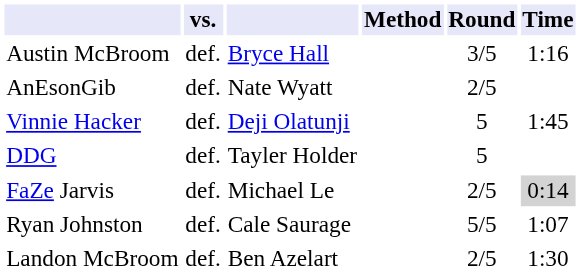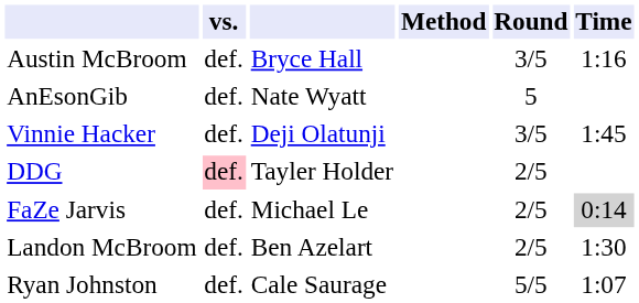 <table class="sortable toccolours" style="font-size: 85%;">
 <tr>
 <th style="background:#e6e8fa; color:#000; text-align:center;"></th>
 <th style="background:#e6e8fa; color:#000; text-align:center;">vs.</th>
 <th style="background:#e6e8fa; color:#000; text-align:center;"></th>
 <th style="background:#e6e8fa; color:#000; text-align:center;">Method</th>
 <th style="background:#e6e8fa; color:#000; text-align:center;">Round</th>
 <th style="background:#e6e8fa; color:#000; text-align:center;">Time</th>
 </tr>
 <tr>
 <td>Austin McBroom </td>
 <td>def.</td>
 <td><a href='#'>Bryce Hall</a> </td>
 <td align="center"></td>
 <td align="center">3/5</td>
 <td align="center">1:16</td>
 </tr>
 <tr>
 <td>AnEsonGib </td>
 <td>def.</td>
 <td>Nate Wyatt </td>
 <td align="center"></td>
-<td align="center">2/5</td>
+<td align="center">5</td>
 <td align="center"></td>
 </tr>
 <tr>
 <td><a href='#'>Vinnie Hacker</a> </td>
 <td>def.</td>
 <td><a href='#'>Deji Olatunji</a> </td>
 <td align="center"></td>
-<td align="center">5</td>
+<td align="center">3/5</td>
 <td align="center">1:45</td>
 </tr>
 <tr>
 <td><a href='#'>DDG</a> </td>
-<td>def.</td>
+<td style="background: pink;">def.</td>
 <td>Tayler Holder </td>
 <td align="center"></td>
-<td align="center">5</td>
+<td align="center">2/5</td>
 <td align="center"></td>
 </tr>
 <tr>
 <td><a href='#'>FaZe</a> Jarvis </td>
 <td>def.</td>
 <td>Michael Le </td>
 <td align="center"></td>
 <td align="center">2/5</td>
 <td align="center" style="background: lightgrey;">0:14</td>
 </tr>
 <tr>
+<td>Landon McBroom </td>
+<td>def.</td>
+<td>Ben Azelart </td>
+<td align="center"></td>
+<td align="center">2/5</td>
+<td align="center">1:30</td>
+</tr>
+<tr>
 <td>Ryan Johnston </td>
 <td>def.</td>
 <td>Cale Saurage </td>
 <td align="center"></td>
 <td align="center">5/5</td>
 <td align="center">1:07</td>
 </tr>
-<tr>
-<td>Landon McBroom </td>
-<td>def.</td>
-<td>Ben Azelart </td>
-<td align="center"></td>
-<td align="center">2/5</td>
-<td align="center">1:30</td>
-</tr>
 </table>
